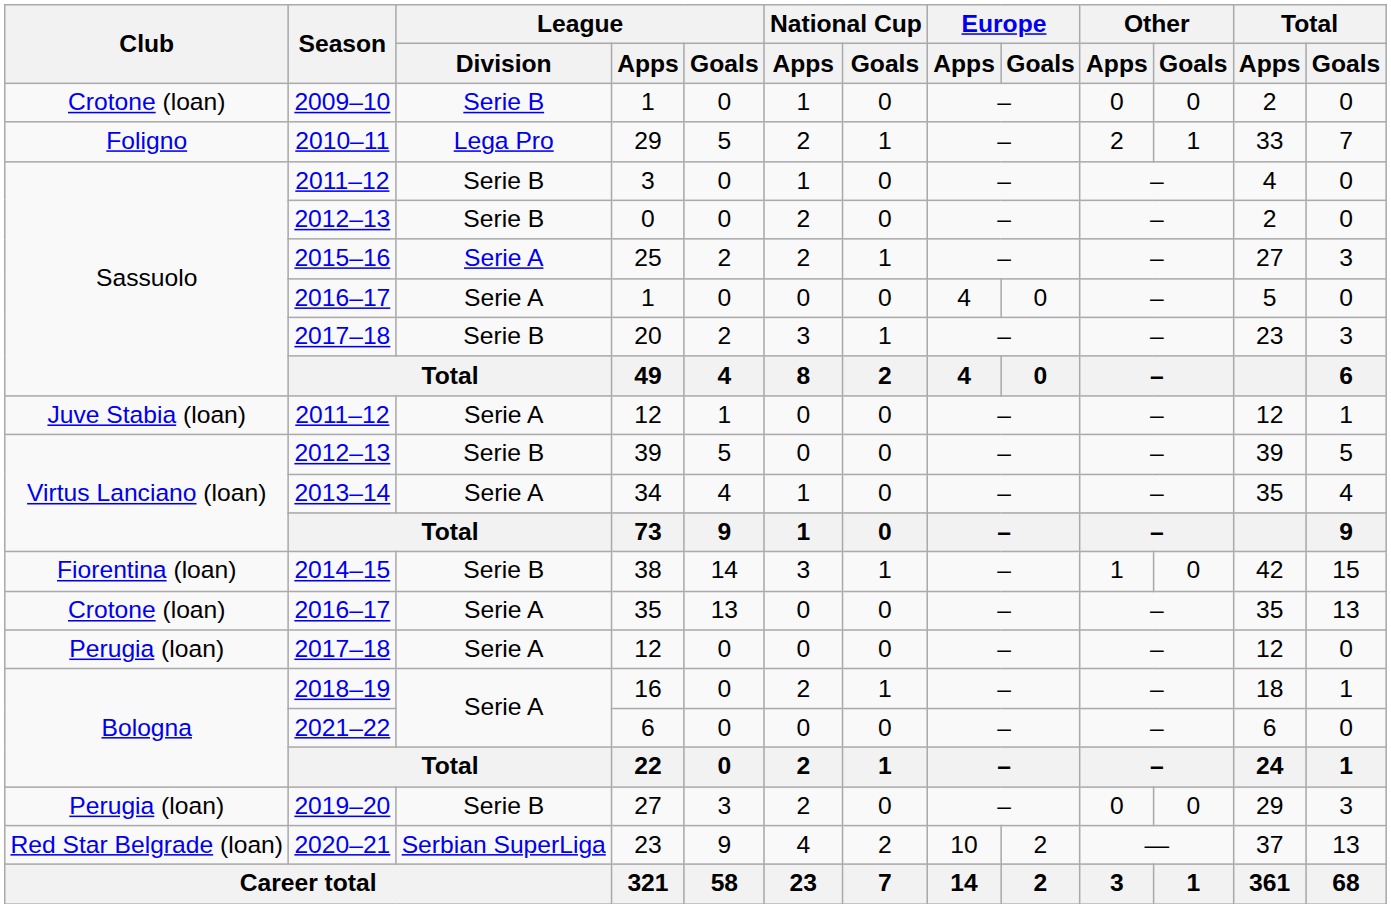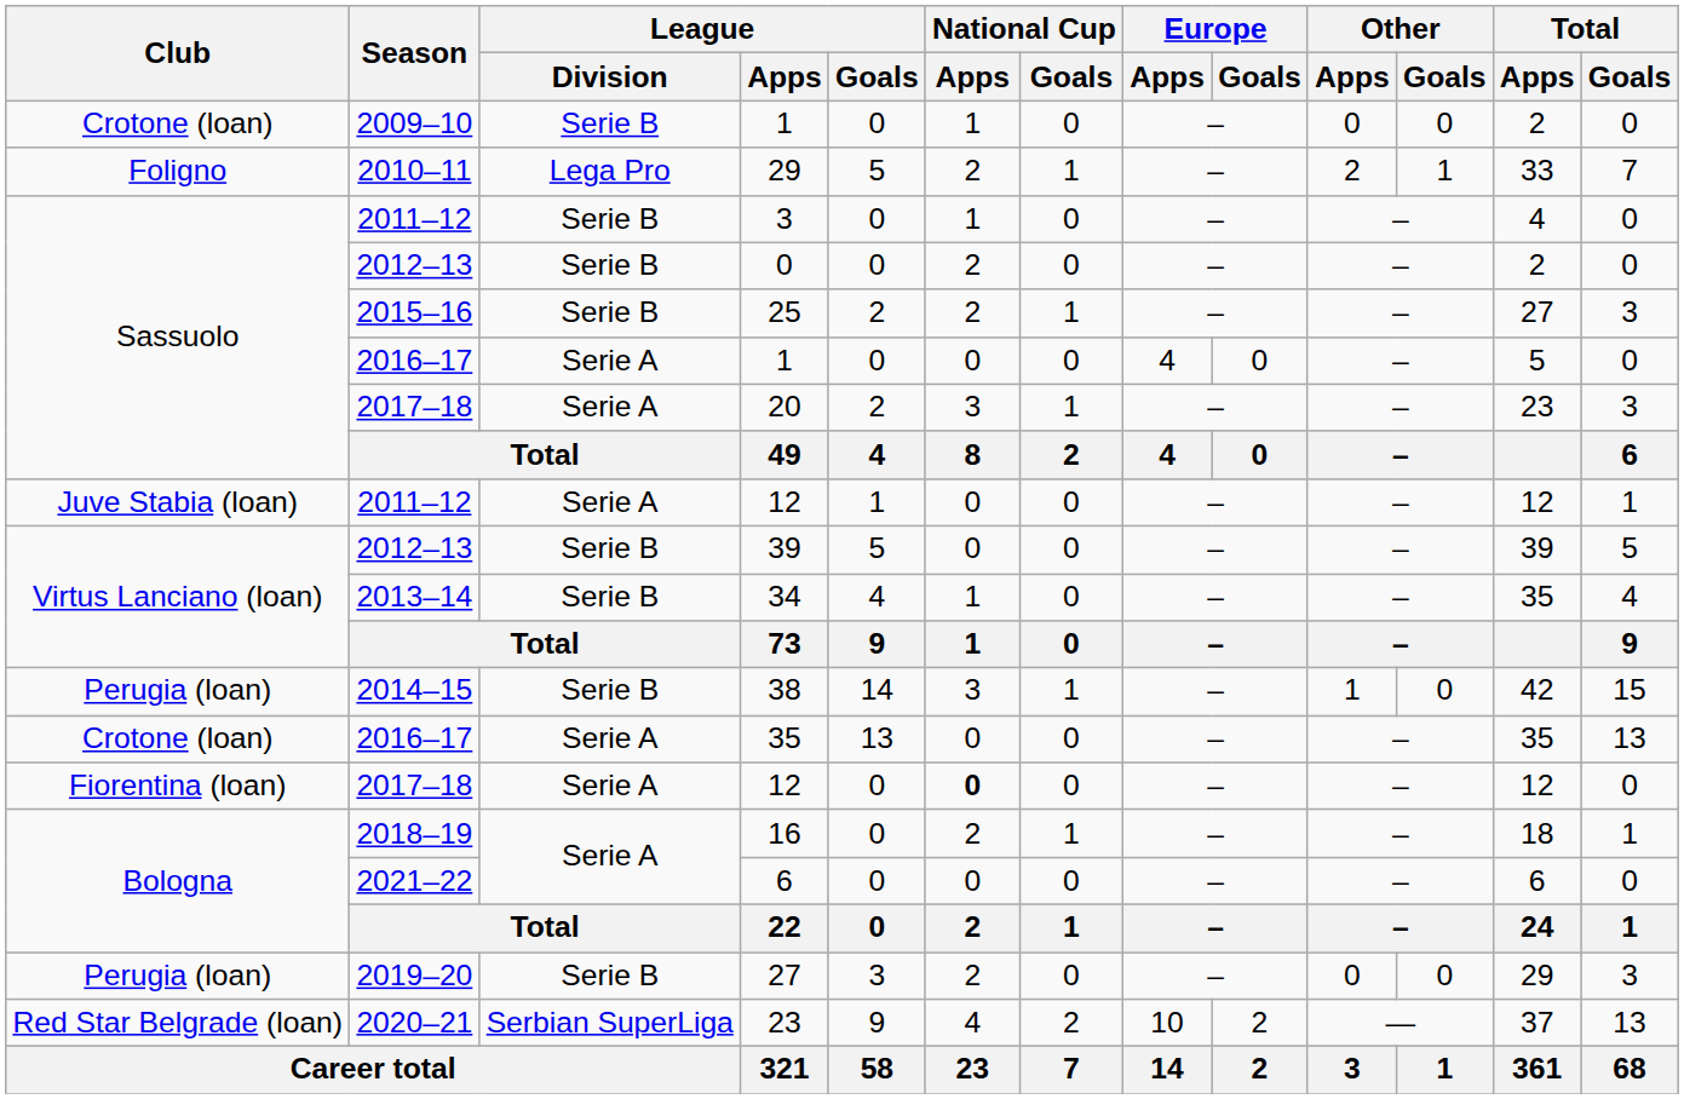 <table class="wikitable" style="text-align:center">
 <tr>
 <th rowspan="2">Club</th>
 <th rowspan="2">Season</th>
 <th colspan="3">League</th>
 <th colspan="2">National Cup</th>
 <th colspan="2"><a href='#'>Europe</a></th>
 <th colspan="2">Other</th>
 <th colspan="2">Total</th>
 </tr>
 <tr>
 <th>Division</th>
 <th>Apps</th>
 <th>Goals</th>
 <th>Apps</th>
 <th>Goals</th>
 <th>Apps</th>
 <th>Goals</th>
 <th>Apps</th>
 <th>Goals</th>
 <th>Apps</th>
 <th>Goals</th>
 </tr>
 <tr>
 <td><a href='#'>Crotone</a> (loan)</td>
 <td><a href='#'>2009–10</a></td>
 <td><a href='#'>Serie B</a></td>
 <td>1</td>
 <td>0</td>
 <td>1</td>
 <td>0</td>
 <td colspan="2">–</td>
 <td>0</td>
 <td>0</td>
 <td>2</td>
 <td>0</td>
 </tr>
 <tr>
 <td><a href='#'>Foligno</a></td>
 <td><a href='#'>2010–11</a></td>
 <td><a href='#'>Lega Pro</a></td>
 <td>29</td>
 <td>5</td>
 <td>2</td>
 <td>1</td>
 <td colspan="2">–</td>
 <td>2</td>
 <td>1</td>
 <td>33</td>
 <td>7</td>
 </tr>
 <tr>
 <td rowspan="6">Sassuolo</td>
 <td><a href='#'>2011–12</a></td>
 <td>Serie B</td>
 <td>3</td>
 <td>0</td>
 <td>1</td>
 <td>0</td>
 <td colspan="2">–</td>
 <td colspan="2">–</td>
 <td>4</td>
 <td>0</td>
 </tr>
 <tr>
 <td><a href='#'>2012–13</a></td>
 <td>Serie B</td>
 <td>0</td>
 <td>0</td>
 <td>2</td>
 <td>0</td>
 <td colspan="2">–</td>
 <td colspan="2">–</td>
 <td>2</td>
 <td>0</td>
 </tr>
 <tr>
 <td><a href='#'>2015–16</a></td>
-<td><a href='#'>Serie A</a></td>
+<td>Serie B</td>
 <td>25</td>
 <td>2</td>
 <td>2</td>
 <td>1</td>
 <td colspan="2">–</td>
 <td colspan="2">–</td>
 <td>27</td>
 <td>3</td>
 </tr>
 <tr>
 <td><a href='#'>2016–17</a></td>
 <td>Serie A</td>
 <td>1</td>
 <td>0</td>
 <td>0</td>
 <td>0</td>
 <td>4</td>
 <td>0</td>
 <td colspan="2">–</td>
 <td>5</td>
 <td>0</td>
 </tr>
 <tr>
 <td><a href='#'>2017–18</a></td>
-<td>Serie B</td>
+<td>Serie A</td>
 <td>20</td>
 <td>2</td>
 <td>3</td>
 <td>1</td>
 <td colspan="2">–</td>
 <td colspan="2">–</td>
 <td>23</td>
 <td>3</td>
 </tr>
 <tr>
 <th colspan="2">Total</th>
 <th>49</th>
 <th>4</th>
 <th>8</th>
 <th>2</th>
 <th>4</th>
 <th>0</th>
 <th colspan="2">–</th>
 <th 61></th>
 <th>6</th>
 </tr>
 <tr>
 <td><a href='#'>Juve Stabia</a> (loan)</td>
 <td><a href='#'>2011–12</a></td>
 <td>Serie A</td>
 <td>12</td>
 <td>1</td>
 <td>0</td>
 <td>0</td>
 <td colspan="2">–</td>
 <td colspan="2">–</td>
 <td>12</td>
 <td>1</td>
 </tr>
 <tr>
 <td rowspan="3"><a href='#'>Virtus Lanciano</a> (loan)</td>
 <td><a href='#'>2012–13</a></td>
 <td>Serie B</td>
 <td>39</td>
 <td>5</td>
 <td>0</td>
 <td>0</td>
 <td colspan="2">–</td>
 <td colspan="2">–</td>
 <td>39</td>
 <td>5</td>
 </tr>
 <tr>
 <td><a href='#'>2013–14</a></td>
-<td>Serie A</td>
+<td>Serie B</td>
 <td>34</td>
 <td>4</td>
 <td>1</td>
 <td>0</td>
 <td colspan="2">–</td>
 <td colspan="2">–</td>
 <td>35</td>
 <td>4</td>
 </tr>
 <tr>
 <th colspan="2">Total</th>
 <th>73</th>
 <th>9</th>
 <th>1</th>
 <th>0</th>
 <th colspan="2">–</th>
 <th colspan="2">–</th>
 <th 74></th>
 <th>9</th>
 </tr>
 <tr>
-<td><a href='#'>Fiorentina</a> (loan)</td>
+<td><a href='#'>Perugia</a> (loan)</td>
 <td><a href='#'>2014–15</a></td>
 <td>Serie B</td>
 <td>38</td>
 <td>14</td>
 <td>3</td>
 <td>1</td>
 <td colspan="2">–</td>
 <td>1</td>
 <td>0</td>
 <td>42</td>
 <td>15</td>
 </tr>
 <tr>
 <td><a href='#'>Crotone</a> (loan)</td>
 <td><a href='#'>2016–17</a></td>
 <td>Serie A</td>
 <td>35</td>
 <td>13</td>
 <td>0</td>
 <td>0</td>
 <td colspan="2">–</td>
 <td colspan="2">–</td>
 <td>35</td>
 <td>13</td>
 </tr>
 <tr>
-<td><a href='#'>Perugia</a> (loan)</td>
+<td><a href='#'>Fiorentina</a> (loan)</td>
 <td><a href='#'>2017–18</a></td>
 <td>Serie A</td>
 <td>12</td>
 <td>0</td>
-<td>0</td>
+<td><strong>0</strong></td>
 <td>0</td>
 <td colspan="2">–</td>
 <td colspan="2">–</td>
 <td>12</td>
 <td>0</td>
 </tr>
 <tr>
 <td rowspan="3"><a href='#'>Bologna</a></td>
 <td><a href='#'>2018–19</a></td>
 <td rowspan="2">Serie A</td>
 <td>16</td>
 <td>0</td>
 <td>2</td>
 <td>1</td>
 <td colspan="2">–</td>
 <td colspan="2">–</td>
 <td>18</td>
 <td>1</td>
 </tr>
 <tr>
 <td><a href='#'>2021–22</a></td>
 <td>6</td>
 <td>0</td>
 <td>0</td>
 <td>0</td>
 <td colspan="2">–</td>
 <td colspan="2">–</td>
 <td>6</td>
 <td>0</td>
 </tr>
 <tr>
 <th colspan="2">Total</th>
 <th>22</th>
 <th>0</th>
 <th>2</th>
 <th>1</th>
 <th colspan="2">–</th>
 <th colspan="2">–</th>
 <th>24</th>
 <th>1</th>
 </tr>
 <tr>
 <td><a href='#'>Perugia</a> (loan)</td>
 <td><a href='#'>2019–20</a></td>
 <td>Serie B</td>
 <td>27</td>
 <td>3</td>
 <td>2</td>
 <td>0</td>
 <td colspan="2">–</td>
 <td>0</td>
 <td>0</td>
 <td>29</td>
 <td>3</td>
 </tr>
 <tr>
 <td><a href='#'>Red Star Belgrade</a> (loan)</td>
 <td><a href='#'>2020–21</a></td>
 <td><a href='#'>Serbian SuperLiga</a></td>
 <td>23</td>
 <td>9</td>
 <td>4</td>
 <td>2</td>
 <td>10</td>
 <td>2</td>
 <td colspan="2">—</td>
 <td>37</td>
 <td>13</td>
 </tr>
 <tr>
 <th colspan="3">Career total</th>
 <th>321</th>
 <th>58</th>
 <th>23</th>
 <th>7</th>
 <th>14</th>
 <th>2</th>
 <th>3</th>
 <th>1</th>
 <th>361</th>
 <th>68</th>
 </tr>
 </table>
